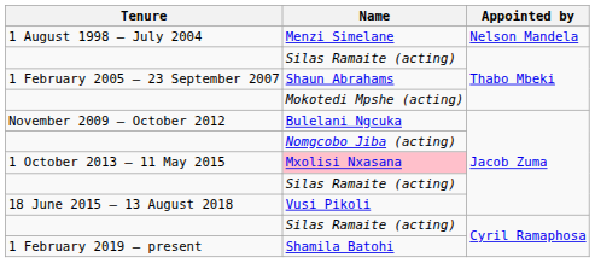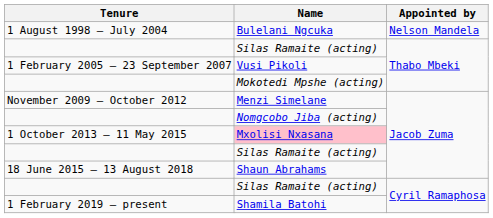 <table class="wikitable">
 <tr>
 <th colspan="2">Tenure</th>
 <th>Name</th>
 <th>Appointed by</th>
 </tr>
 <tr>
 <td colspan="2">1 August 1998 – July 2004</td>
-<td><a href='#'>Menzi Simelane</a></td>
+<td><a href='#'>Bulelani Ngcuka</a></td>
 <td><a href='#'>Nelson Mandela</a></td>
 </tr>
 <tr>
 <td></td>
 <td colspan="2"><em>Silas Ramaite (acting)</em></td>
 <td rowspan="3"><a href='#'>Thabo Mbeki</a></td>
 </tr>
 <tr>
 <td colspan="2">1 February 2005 – 23 September 2007</td>
-<td><a href='#'>Shaun Abrahams</a></td>
+<td><a href='#'>Vusi Pikoli</a></td>
 </tr>
 <tr>
 <td></td>
 <td colspan="2"><em>Mokotedi Mpshe (acting)</em></td>
 </tr>
 <tr>
 <td colspan="2">November 2009 – October 2012</td>
-<td><a href='#'>Bulelani Ngcuka</a></td>
+<td><a href='#'>Menzi Simelane</a></td>
 <td rowspan="5"><a href='#'>Jacob Zuma</a></td>
 </tr>
 <tr>
 <td></td>
 <td colspan="2"><em><a href='#'>Nomgcobo Jiba</a> (acting)</em></td>
 </tr>
 <tr>
 <td colspan="2">1 October 2013 – 11 May 2015</td>
 <td style="background: pink;"><a href='#'>Mxolisi Nxasana</a></td>
 </tr>
 <tr>
 <td></td>
 <td colspan="2"><em>Silas Ramaite (acting)</em></td>
 </tr>
 <tr>
 <td colspan="2">18 June 2015 – 13 August 2018</td>
-<td><a href='#'>Vusi Pikoli</a></td>
+<td><a href='#'>Shaun Abrahams</a></td>
 </tr>
 <tr>
 <td></td>
 <td colspan="2"><em>Silas Ramaite (acting)</em></td>
 <td rowspan="2"><a href='#'>Cyril Ramaphosa</a></td>
 </tr>
 <tr>
 <td colspan="2">1 February 2019 – present</td>
 <td><a href='#'>Shamila Batohi</a></td>
 </tr>
 </table>
